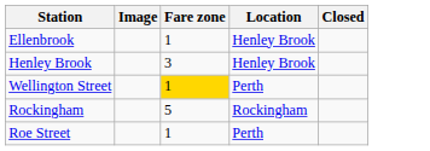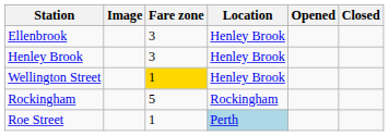 <table class="wikitable sortable">
 <tr>
 <th>Station</th>
 <th>Image</th>
 <th>Fare zone</th>
 <th>Location</th>
+<th>Opened</th>
 <th>Closed</th>
 </tr>
 <tr>
 <td><a href='#'>Ellenbrook</a></td>
 <td></td>
-<td>1</td>
+<td>3</td>
 <td><a href='#'>Henley Brook</a></td>
+<td></td>
 <td></td>
 </tr>
 <tr>
 <td><a href='#'>Henley Brook</a></td>
 <td></td>
 <td>3</td>
 <td><a href='#'>Henley Brook</a></td>
 <td></td>
+<td></td>
 </tr>
 <tr>
 <td><a href='#'>Wellington Street</a></td>
 <td></td>
 <td style="background: gold;">1</td>
-<td><a href='#'>Perth</a></td>
+<td><a href='#'>Henley Brook</a></td>
+<td></td>
 <td></td>
 </tr>
 <tr>
 <td><a href='#'>Rockingham</a></td>
 <td></td>
 <td>5</td>
 <td><a href='#'>Rockingham</a></td>
 <td></td>
+<td></td>
 </tr>
 <tr>
 <td><a href='#'>Roe Street</a></td>
 <td></td>
 <td>1</td>
-<td><a href='#'>Perth</a></td>
+<td style="background: lightblue;"><a href='#'>Perth</a></td>
+<td></td>
 <td></td>
 </tr>
 </table>
